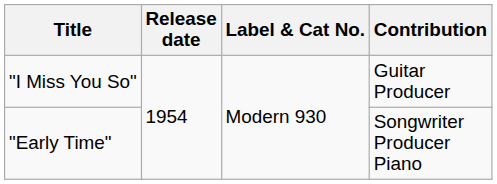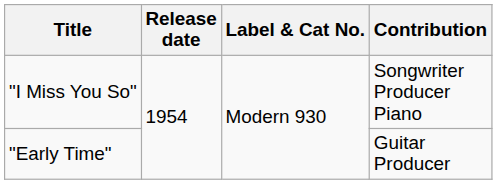 <table class="wikitable">
 <tr>
 <th>Title</th>
 <th>Release<br>date</th>
 <th>Label & Cat No.</th>
 <th>Contribution</th>
 </tr>
 <tr>
 <td>"I Miss You So"</td>
 <td rowspan="2">1954</td>
 <td rowspan="2">Modern 930</td>
-<td>Guitar<br>Producer</td>
+<td>Songwriter<br>Producer<br>Piano</td>
 </tr>
 <tr>
 <td>"Early Time"</td>
-<td>Songwriter<br>Producer<br>Piano</td>
+<td>Guitar<br>Producer</td>
 </tr>
 </table>
